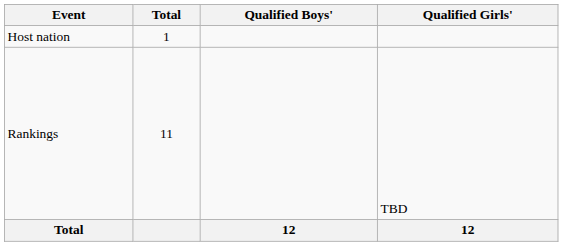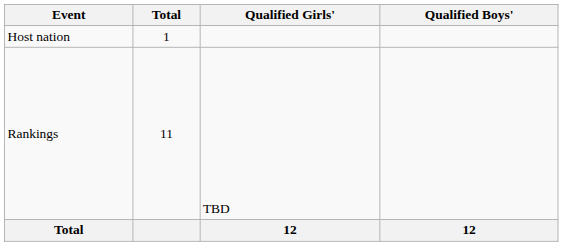 <table class="wikitable" width=660>
 <tr>
 <th>Event</th>
 <th>Total</th>
+<th>Qualified Girls'</th>
 <th>Qualified Boys'</th>
-<th>Qualified Girls'</th>
 </tr>
 <tr>
 <td>Host nation</td>
 <td align="center">1</td>
 <td></td>
 <td></td>
 </tr>
 <tr>
 <td>Rankings</td>
 <td align="center">11</td>
+<td><br><br><br><br><br><br><br><br><br><br>TBD</td>
 <td><br><br><br><br><br><br><br><br><br><br></td>
-<td><br><br><br><br><br><br><br><br><br><br>TBD</td>
 </tr>
 <tr>
 <th>Total</th>
 <th></th>
 <th>12</th>
 <th>12</th>
 </tr>
 </table>
